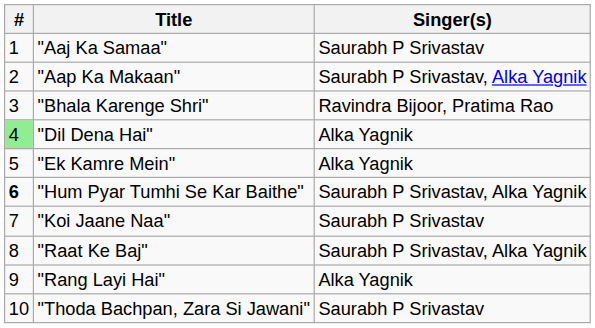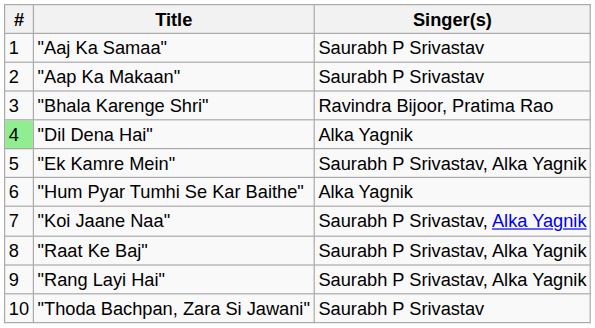 <table class="wikitable" style="font-size:95%;">
 <tr>
 <th>#</th>
 <th>Title</th>
 <th>Singer(s)</th>
 </tr>
 <tr>
 <td>1</td>
 <td>"Aaj Ka Samaa"</td>
 <td>Saurabh P Srivastav</td>
 </tr>
 <tr>
 <td>2</td>
 <td>"Aap Ka Makaan"</td>
-<td>Saurabh P Srivastav, <a href='#'>Alka Yagnik</a></td>
+<td>Saurabh P Srivastav</td>
 </tr>
 <tr>
 <td>3</td>
 <td>"Bhala Karenge Shri"</td>
 <td>Ravindra Bijoor, Pratima Rao</td>
 </tr>
 <tr>
 <td style="background: lightgreen;">4</td>
 <td>"Dil Dena Hai"</td>
 <td>Alka Yagnik</td>
 </tr>
 <tr>
 <td>5</td>
 <td>"Ek Kamre Mein"</td>
-<td>Alka Yagnik</td>
+<td>Saurabh P Srivastav, Alka Yagnik</td>
 </tr>
 <tr>
-<td><strong>6</strong></td>
+<td>6</td>
 <td>"Hum Pyar Tumhi Se Kar Baithe"</td>
-<td>Saurabh P Srivastav, Alka Yagnik</td>
+<td>Alka Yagnik</td>
 </tr>
 <tr>
 <td>7</td>
 <td>"Koi Jaane Naa"</td>
-<td>Saurabh P Srivastav</td>
+<td>Saurabh P Srivastav, <a href='#'>Alka Yagnik</a></td>
 </tr>
 <tr>
 <td>8</td>
 <td>"Raat Ke Baj"</td>
 <td>Saurabh P Srivastav, Alka Yagnik</td>
 </tr>
 <tr>
 <td>9</td>
 <td>"Rang Layi Hai"</td>
-<td>Alka Yagnik</td>
+<td>Saurabh P Srivastav, Alka Yagnik</td>
 </tr>
 <tr>
 <td>10</td>
 <td>"Thoda Bachpan, Zara Si Jawani"</td>
 <td>Saurabh P Srivastav</td>
 </tr>
 </table>
